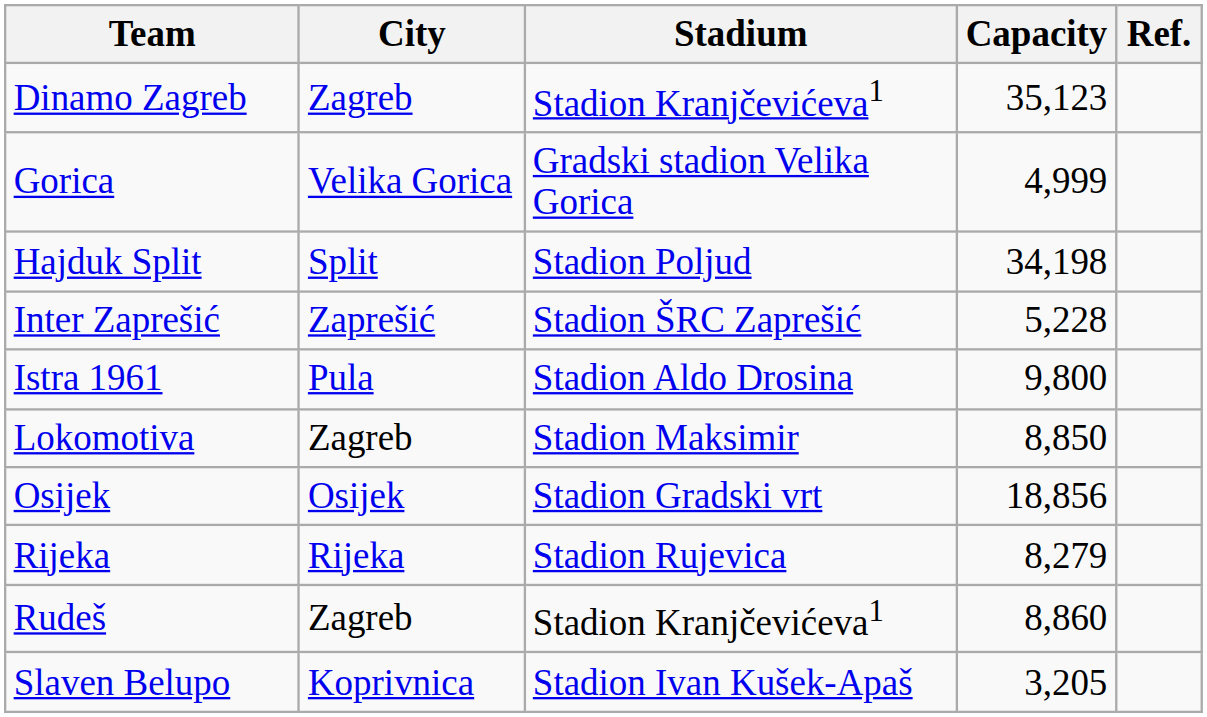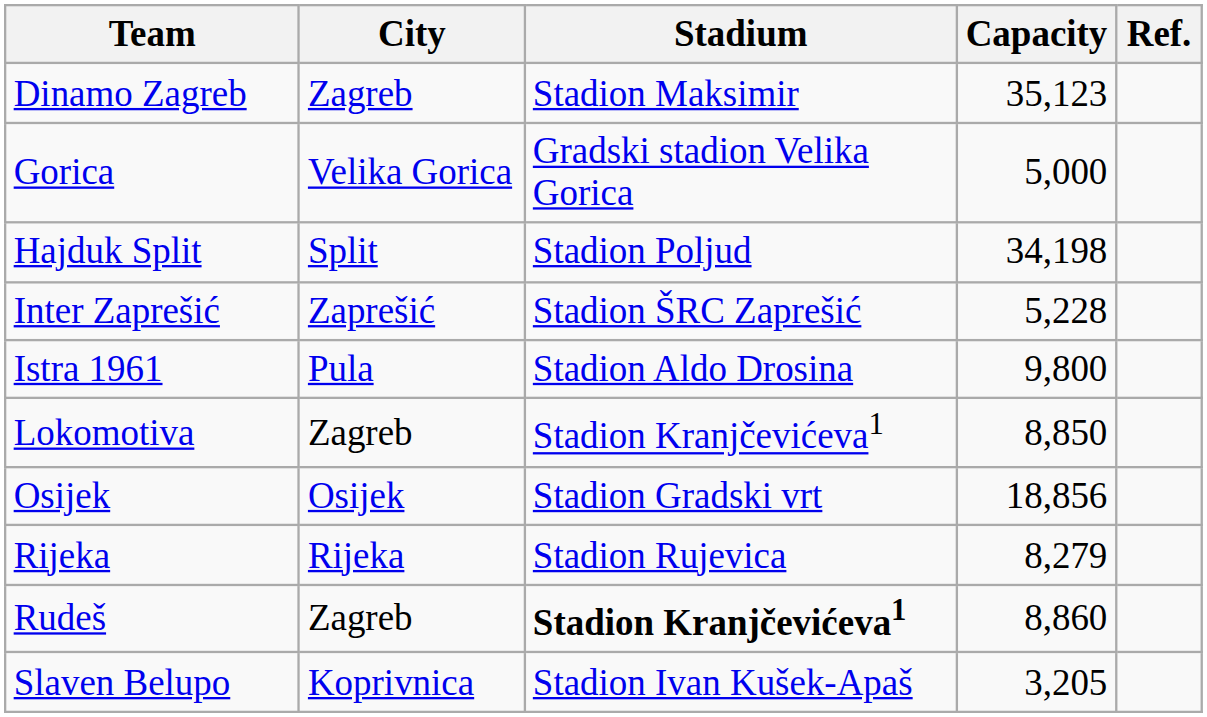 <table class="wikitable sortable">
 <tr>
 <th width="120">Team</th>
 <th width="90">City</th>
 <th width="180">Stadium</th>
 <th width="60">Capacity</th>
 <th width="30">Ref.</th>
 </tr>
 <tr>
 <td><a href='#'>Dinamo Zagreb</a></td>
 <td><a href='#'>Zagreb</a></td>
-<td><a href='#'>Stadion Kranjčevićeva</a><sup>1</sup></td>
+<td><a href='#'>Stadion Maksimir</a></td>
 <td align="right">35,123</td>
 <td></td>
 </tr>
 <tr>
 <td><a href='#'>Gorica</a></td>
 <td><a href='#'>Velika Gorica</a></td>
 <td><a href='#'>Gradski stadion Velika Gorica</a></td>
-<td align="right">4,999</td>
+<td align="right">5,000</td>
 <td></td>
 </tr>
 <tr>
 <td><a href='#'>Hajduk Split</a></td>
 <td><a href='#'>Split</a></td>
 <td><a href='#'>Stadion Poljud</a></td>
 <td align="right">34,198</td>
 <td></td>
 </tr>
 <tr>
 <td><a href='#'>Inter Zaprešić</a></td>
 <td><a href='#'>Zaprešić</a></td>
 <td><a href='#'>Stadion ŠRC Zaprešić</a></td>
 <td align="right">5,228</td>
 <td></td>
 </tr>
 <tr>
 <td><a href='#'>Istra 1961</a></td>
 <td><a href='#'>Pula</a></td>
 <td><a href='#'>Stadion Aldo Drosina</a></td>
 <td align="right">9,800</td>
 <td></td>
 </tr>
 <tr>
 <td><a href='#'>Lokomotiva</a></td>
 <td>Zagreb</td>
-<td><a href='#'>Stadion Maksimir</a></td>
+<td><a href='#'>Stadion Kranjčevićeva</a><sup>1</sup></td>
 <td align="right">8,850</td>
 <td></td>
 </tr>
 <tr>
 <td><a href='#'>Osijek</a></td>
 <td><a href='#'>Osijek</a></td>
 <td><a href='#'>Stadion Gradski vrt</a></td>
 <td align="right">18,856</td>
 <td></td>
 </tr>
 <tr>
 <td><a href='#'>Rijeka</a></td>
 <td><a href='#'>Rijeka</a></td>
 <td><a href='#'>Stadion Rujevica</a></td>
 <td align="right">8,279</td>
 <td></td>
 </tr>
 <tr>
 <td><a href='#'>Rudeš</a></td>
 <td>Zagreb</td>
-<td>Stadion Kranjčevićeva<sup>1</sup></td>
+<td><strong>Stadion Kranjčevićeva<sup>1</sup></strong></td>
 <td align="right">8,860</td>
 <td></td>
 </tr>
 <tr>
 <td><a href='#'>Slaven Belupo</a></td>
 <td><a href='#'>Koprivnica</a></td>
 <td><a href='#'>Stadion Ivan Kušek-Apaš</a></td>
 <td align="right">3,205</td>
 <td></td>
 </tr>
 <tr>
 </tr>
 </table>
